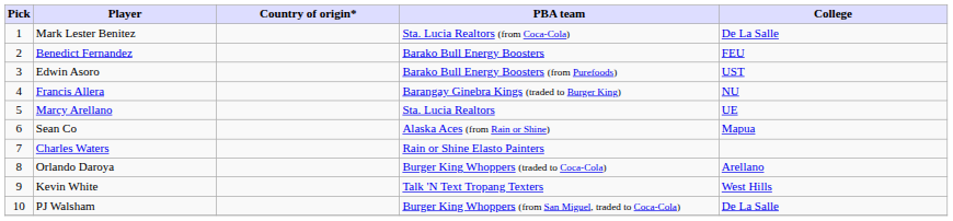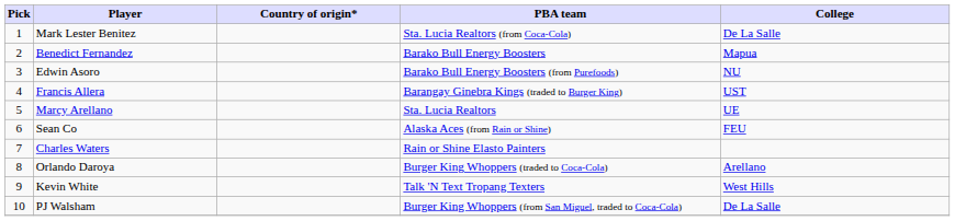 <table class="wikitable">
 <tr>
 <th style="background:#DDDDFF;">Pick</th>
 <th style="background:#DDDDFF;" width="20%">Player</th>
 <th style="background:#DDDDFF;" width="20%">Country of origin*</th>
 <th style="background:#DDDDFF;" width="35%">PBA team</th>
 <th style="background:#DDDDFF;" width="25%">College</th>
 </tr>
 <tr>
 <td align=center>1</td>
 <td>Mark Lester Benitez</td>
 <td></td>
 <td><a href='#'>Sta. Lucia Realtors</a> <small>(from <a href='#'>Coca-Cola</a>)</small></td>
 <td><a href='#'>De La Salle</a></td>
 </tr>
 <tr>
 <td align=center>2</td>
 <td><a href='#'>Benedict Fernandez</a></td>
 <td></td>
 <td><a href='#'>Barako Bull Energy Boosters</a></td>
-<td><a href='#'>FEU</a></td>
+<td><a href='#'>Mapua</a></td>
 </tr>
 <tr>
 <td align=center>3</td>
 <td>Edwin Asoro</td>
 <td></td>
 <td><a href='#'>Barako Bull Energy Boosters</a> <small>(from <a href='#'>Purefoods</a>)</small></td>
-<td><a href='#'>UST</a></td>
+<td><a href='#'>NU</a></td>
 </tr>
 <tr>
 <td align=center>4</td>
 <td><a href='#'>Francis Allera</a></td>
 <td></td>
 <td><a href='#'>Barangay Ginebra Kings</a> <small>(traded to <a href='#'>Burger King</a>)</small></td>
-<td><a href='#'>NU</a></td>
+<td><a href='#'>UST</a></td>
 </tr>
 <tr>
 <td align=center>5</td>
 <td><a href='#'>Marcy Arellano</a></td>
 <td></td>
 <td><a href='#'>Sta. Lucia Realtors</a></td>
 <td><a href='#'>UE</a></td>
 </tr>
 <tr>
 <td align=center>6</td>
 <td>Sean Co</td>
 <td></td>
 <td><a href='#'>Alaska Aces</a> <small>(from <a href='#'>Rain or Shine</a>)</small></td>
-<td><a href='#'>Mapua</a></td>
+<td><a href='#'>FEU</a></td>
 </tr>
 <tr>
 <td align=center>7</td>
 <td><a href='#'>Charles Waters</a></td>
 <td></td>
 <td><a href='#'>Rain or Shine Elasto Painters</a></td>
 <td></td>
 </tr>
 <tr>
 <td align=center>8</td>
 <td>Orlando Daroya</td>
 <td></td>
 <td><a href='#'>Burger King Whoppers</a> <small>(traded to <a href='#'>Coca-Cola</a>)</small></td>
 <td><a href='#'>Arellano</a></td>
 </tr>
 <tr>
 <td align=center>9</td>
 <td>Kevin White</td>
 <td></td>
 <td><a href='#'>Talk 'N Text Tropang Texters</a></td>
 <td><a href='#'>West Hills</a></td>
 </tr>
 <tr>
 <td align=center>10</td>
 <td>PJ Walsham</td>
 <td></td>
 <td><a href='#'>Burger King Whoppers</a> <small> (from <a href='#'>San Miguel</a>, traded to <a href='#'>Coca-Cola</a>) </small></td>
 <td><a href='#'>De La Salle</a></td>
 </tr>
 <tr>
 </tr>
 </table>
